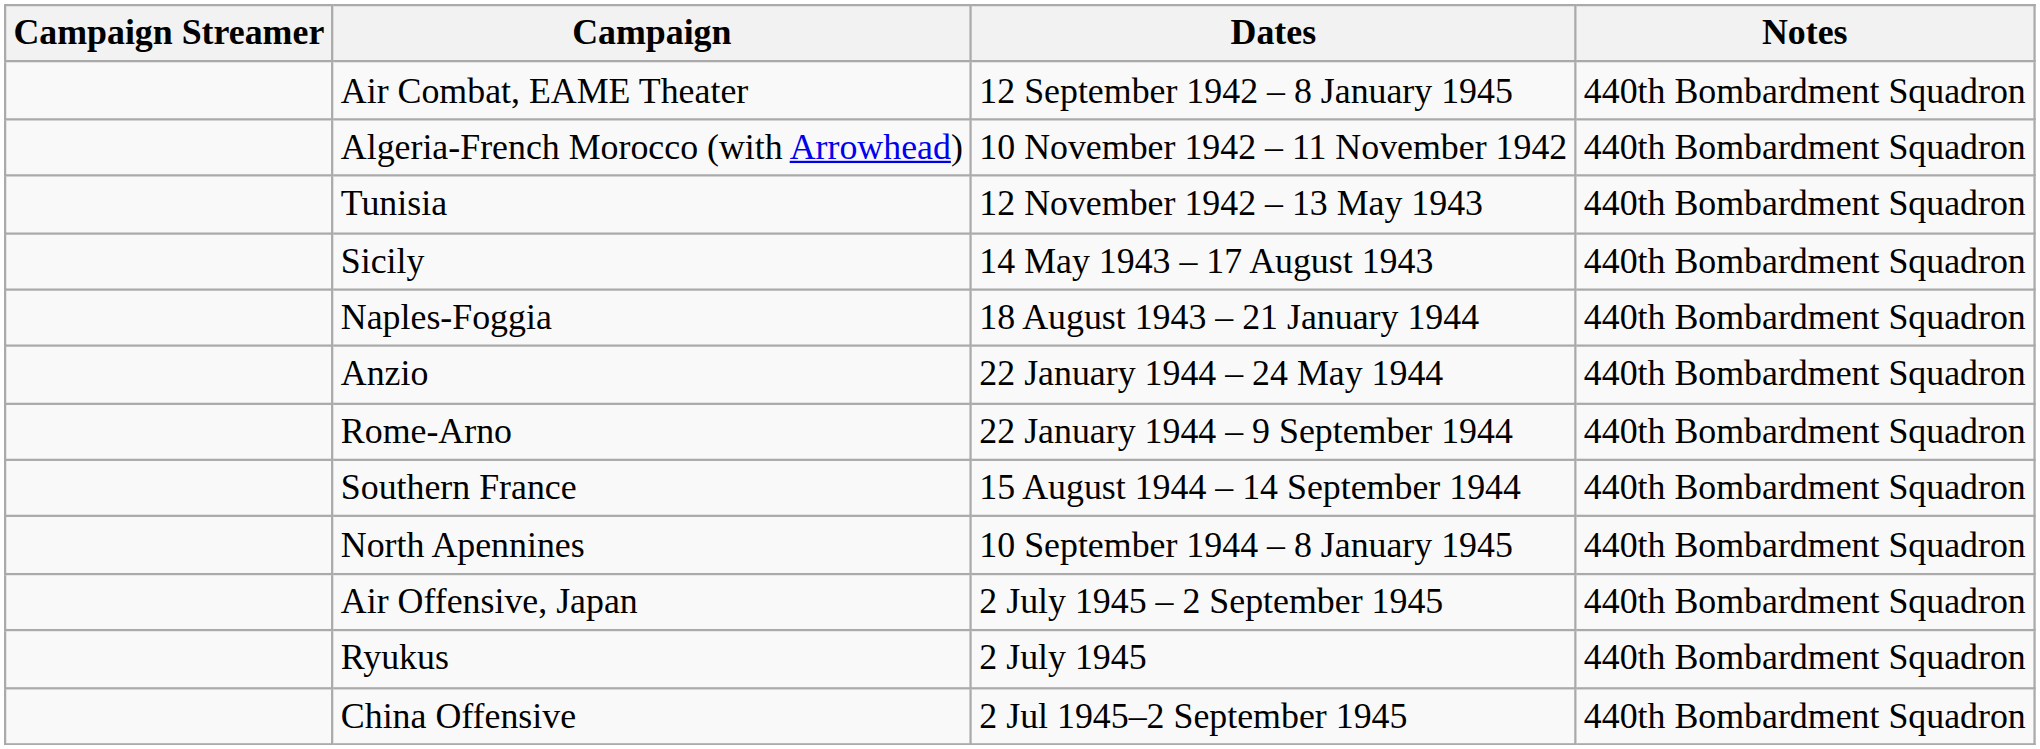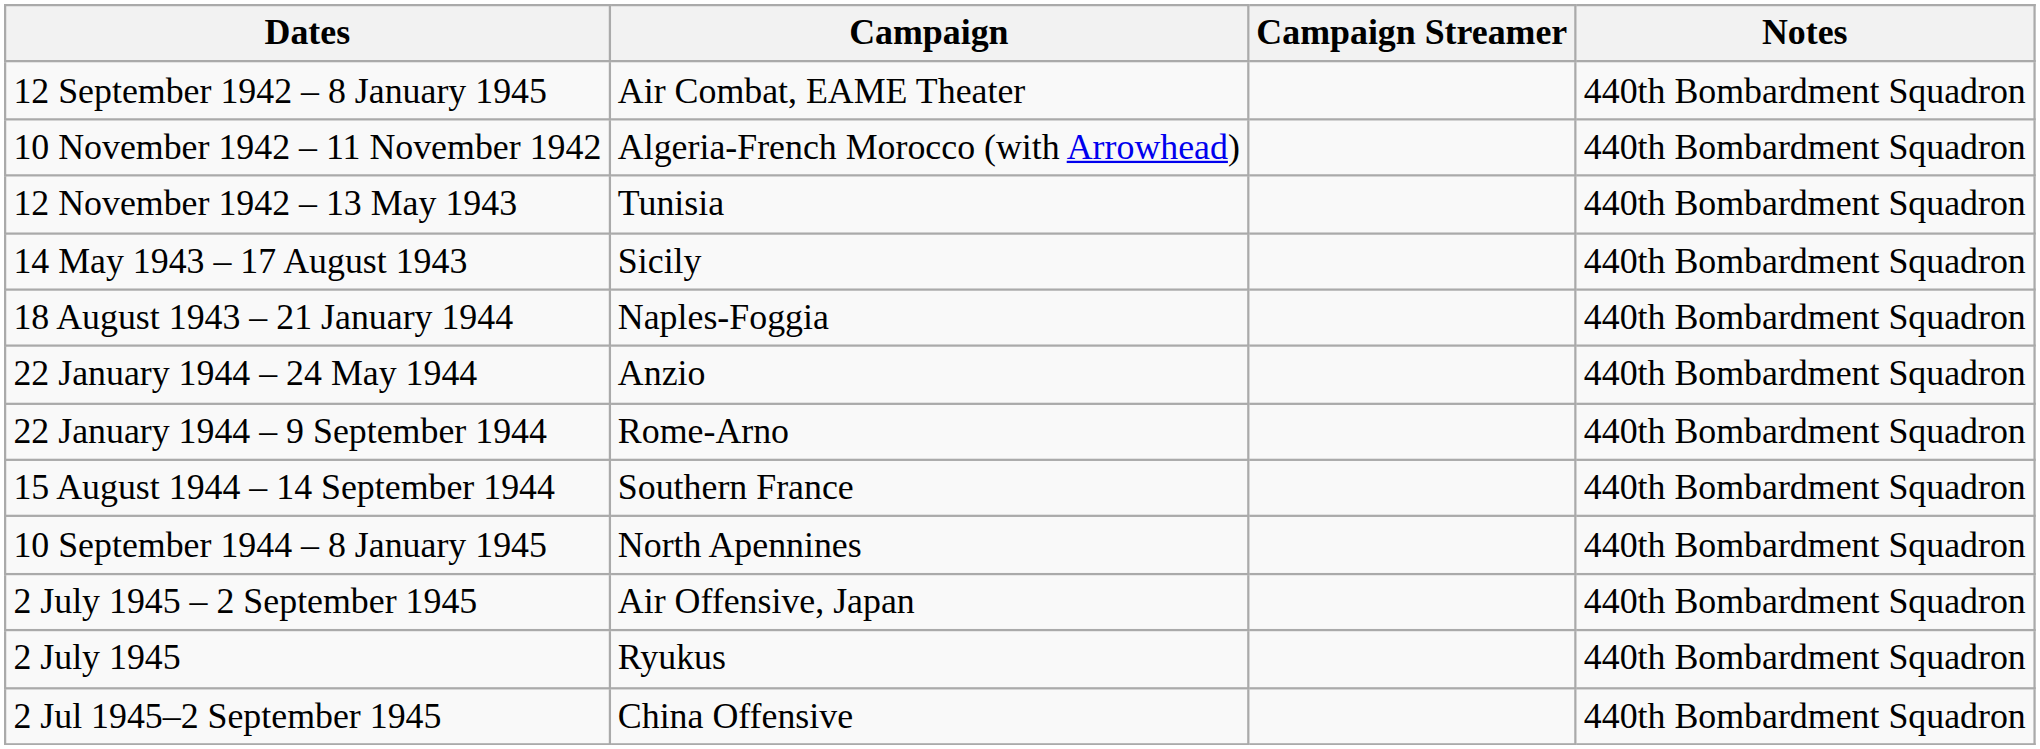 <table class="wikitable">
 <tr style="background:#efefef;">
+<th>Dates</th>
+<th>Campaign</th>
 <th>Campaign Streamer</th>
-<th>Campaign</th>
-<th>Dates</th>
 <th>Notes</th>
 </tr>
 <tr>
+<td>12 September 1942 – 8 January 1945</td>
+<td>Air Combat, EAME Theater</td>
 <td></td>
-<td>Air Combat, EAME Theater</td>
-<td>12 September 1942 – 8 January 1945</td>
 <td>440th Bombardment Squadron</td>
 </tr>
 <tr>
+<td>10 November 1942 – 11 November 1942</td>
+<td>Algeria-French Morocco (with <a href='#'>Arrowhead</a>)</td>
 <td></td>
-<td>Algeria-French Morocco (with <a href='#'>Arrowhead</a>)</td>
-<td>10 November 1942 – 11 November 1942</td>
 <td>440th Bombardment Squadron</td>
 </tr>
 <tr>
+<td>12 November 1942 – 13 May 1943</td>
+<td>Tunisia</td>
 <td></td>
-<td>Tunisia</td>
-<td>12 November 1942 – 13 May 1943</td>
 <td>440th Bombardment Squadron</td>
 </tr>
 <tr>
+<td>14 May 1943 – 17 August 1943</td>
+<td>Sicily</td>
 <td></td>
-<td>Sicily</td>
-<td>14 May 1943 – 17 August 1943</td>
 <td>440th Bombardment Squadron</td>
 </tr>
 <tr>
+<td>18 August 1943 – 21 January 1944</td>
+<td>Naples-Foggia</td>
 <td></td>
-<td>Naples-Foggia</td>
-<td>18 August 1943 – 21 January 1944</td>
 <td>440th Bombardment Squadron</td>
 </tr>
 <tr>
+<td>22 January 1944 – 24 May 1944</td>
+<td>Anzio</td>
 <td></td>
-<td>Anzio</td>
-<td>22 January 1944 – 24 May 1944</td>
 <td>440th Bombardment Squadron</td>
 </tr>
 <tr>
+<td>22 January 1944 – 9 September 1944</td>
+<td>Rome-Arno</td>
 <td></td>
-<td>Rome-Arno</td>
-<td>22 January 1944 – 9 September 1944</td>
 <td>440th Bombardment Squadron</td>
 </tr>
 <tr>
+<td>15 August 1944 – 14 September 1944</td>
+<td>Southern France</td>
 <td></td>
-<td>Southern France</td>
-<td>15 August 1944 – 14 September 1944</td>
 <td>440th Bombardment Squadron</td>
 </tr>
 <tr>
+<td>10 September 1944 – 8 January 1945</td>
+<td>North Apennines</td>
 <td></td>
-<td>North Apennines</td>
-<td>10 September 1944 – 8 January 1945</td>
 <td>440th Bombardment Squadron</td>
 </tr>
 <tr>
+<td>2 July 1945 – 2 September 1945</td>
+<td>Air Offensive, Japan</td>
 <td></td>
-<td>Air Offensive, Japan</td>
-<td>2 July 1945 – 2 September 1945</td>
 <td>440th Bombardment Squadron</td>
 </tr>
 <tr>
+<td>2 July 1945</td>
+<td>Ryukus</td>
 <td></td>
-<td>Ryukus</td>
-<td>2 July 1945</td>
 <td>440th Bombardment Squadron</td>
 </tr>
 <tr>
+<td>2 Jul 1945–2 September 1945</td>
+<td>China Offensive</td>
 <td></td>
-<td>China Offensive</td>
-<td>2 Jul 1945–2 September 1945</td>
 <td>440th Bombardment Squadron</td>
 </tr>
 </table>
